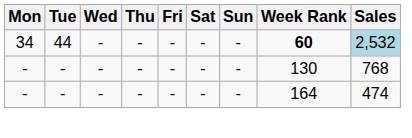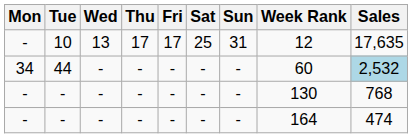 <table class="wikitable">
 <tr>
 <th>Mon</th>
 <th>Tue</th>
 <th>Wed</th>
 <th>Thu</th>
 <th>Fri</th>
 <th>Sat</th>
 <th>Sun</th>
 <th>Week Rank</th>
 <th>Sales</th>
 </tr>
 <tr align="center">
+<td>-</td>
+<td>10</td>
+<td>13</td>
+<td>17</td>
+<td>17</td>
+<td>25</td>
+<td>31</td>
+<td>12</td>
+<td>17,635</td>
+</tr>
+<tr align="center">
 <td>34</td>
 <td>44</td>
 <td>-</td>
 <td>-</td>
 <td>-</td>
 <td>-</td>
 <td>-</td>
-<td><strong>60</strong></td>
+<td>60</td>
 <td style="background: lightblue;">2,532</td>
 </tr>
 <tr align="center">
 <td>-</td>
 <td>-</td>
 <td>-</td>
 <td>-</td>
 <td>-</td>
 <td>-</td>
 <td>-</td>
 <td>130</td>
 <td>768</td>
 </tr>
 <tr align="center">
 <td>-</td>
 <td>-</td>
 <td>-</td>
 <td>-</td>
 <td>-</td>
 <td>-</td>
 <td>-</td>
 <td>164</td>
 <td>474</td>
 </tr>
 </table>
